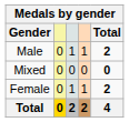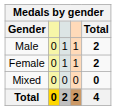 <table class=wikitable style=font-size:85%;float:right;text-align:center>
 <tr>
 <th colspan=5>Medals by gender</th>
 </tr>
 <tr>
 <th>Gender</th>
 <td bgcolor=F7F6A8></td>
 <td bgcolor=DCE5E5></td>
 <td bgcolor=FFDAB9></td>
 <th>Total</th>
 </tr>
 <tr>
 <td>Male</td>
 <td bgcolor=F7F6A8>0</td>
 <td bgcolor=DCE5E5>1</td>
 <td bgcolor=FFDAB9>1</td>
 <td><strong>2</strong></td>
 </tr>
 <tr>
+<td>Female</td>
+<td bgcolor=F7F6A8>0</td>
+<td bgcolor=DCE5E5>1</td>
+<td bgcolor=FFDAB9>1</td>
+<td><strong>2</strong></td>
+</tr>
+<tr>
 <td>Mixed</td>
 <td bgcolor=F7F6A8>0</td>
 <td bgcolor=DCE5E5>0</td>
 <td bgcolor=FFDAB9>0</td>
 <td><strong>0</strong></td>
-</tr>
-<tr>
-<td>Female</td>
-<td bgcolor=F7F6A8>0</td>
-<td bgcolor=DCE5E5>1</td>
-<td bgcolor=FFDAB9>1</td>
-<td><strong>2</strong></td>
 </tr>
 <tr>
 <th>Total</th>
 <th style=background:gold>0</th>
 <th style=background:silver>2</th>
 <th style=background:#c96>2</th>
 <th>4</th>
 </tr>
 </table>
